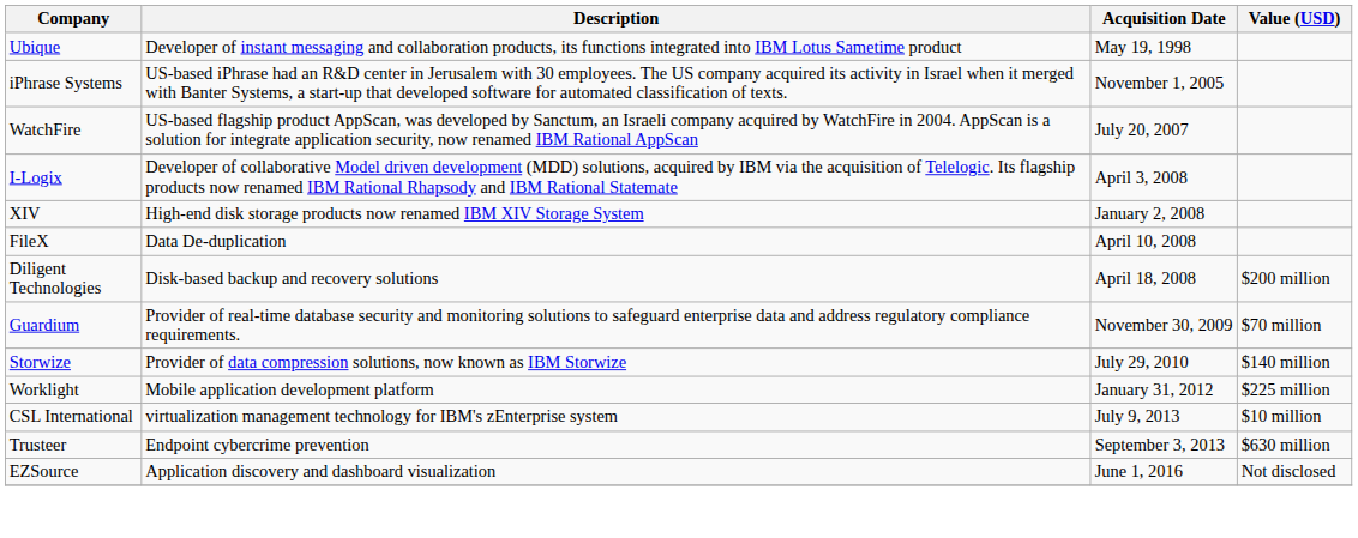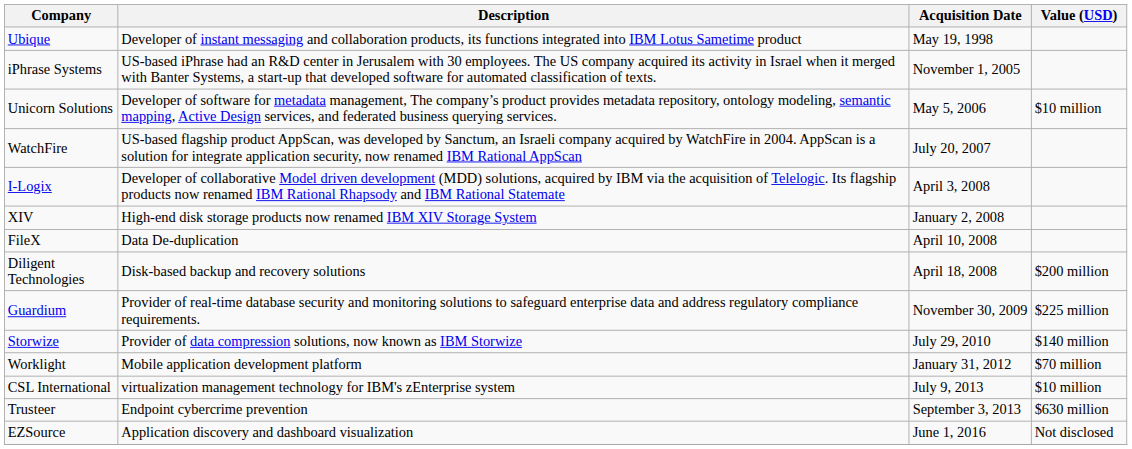 <table class="wikitable">
 <tr>
 <th width="120">Company</th>
 <th width="900">Description</th>
 <th width="130">Acquisition Date</th>
 <th class="unsortable" width="100">Value (<a href='#'>USD</a>)</th>
 </tr>
 <tr>
 <td><a href='#'>Ubique</a></td>
 <td>Developer of <a href='#'>instant messaging</a> and collaboration products, its functions integrated into <a href='#'>IBM Lotus Sametime</a> product</td>
 <td>May 19, 1998</td>
 <td></td>
 </tr>
 <tr>
 <td>iPhrase Systems</td>
 <td>US-based iPhrase had an R&D center in Jerusalem with 30 employees. The US company acquired its activity in Israel when it merged with Banter Systems, a start-up that developed software for automated classification of texts.</td>
 <td>November 1, 2005</td>
 <td></td>
+</tr>
+<tr>
+<td>Unicorn Solutions</td>
+<td>Developer of software for <a href='#'>metadata</a> management, The company’s product provides metadata repository, ontology modeling, <a href='#'>semantic mapping</a>, <a href='#'>Active Design</a> services, and federated business querying services.</td>
+<td>May 5, 2006</td>
+<td>$10 million</td>
 </tr>
 <tr>
 <td>WatchFire</td>
 <td>US-based flagship product AppScan, was developed by Sanctum, an Israeli company acquired by WatchFire in 2004. AppScan is a solution for integrate application security, now renamed <a href='#'>IBM Rational AppScan</a></td>
 <td>July 20, 2007</td>
 <td></td>
 </tr>
 <tr>
 <td><a href='#'>I-Logix</a></td>
 <td>Developer of collaborative <a href='#'>Model driven development</a> (MDD) solutions, acquired by IBM via the acquisition of <a href='#'>Telelogic</a>. Its flagship  products now renamed <a href='#'>IBM Rational Rhapsody</a> and <a href='#'>IBM Rational Statemate</a></td>
 <td>April 3, 2008</td>
 <td></td>
 </tr>
 <tr>
 <td>XIV</td>
 <td>High-end disk storage products now renamed <a href='#'>IBM XIV Storage System</a></td>
 <td>January 2, 2008</td>
 <td></td>
 </tr>
 <tr>
 <td>FileX</td>
 <td>Data De-duplication</td>
 <td>April 10, 2008</td>
 <td></td>
 </tr>
 <tr>
 <td>Diligent Technologies</td>
 <td>Disk-based backup and recovery solutions</td>
 <td>April 18, 2008</td>
 <td>$200 million</td>
 </tr>
 <tr>
 <td><a href='#'>Guardium</a></td>
 <td>Provider of real-time database security and monitoring solutions to safeguard enterprise data and address regulatory compliance requirements.</td>
 <td>November 30, 2009</td>
-<td>$70 million</td>
+<td>$225 million</td>
 </tr>
 <tr>
 <td><a href='#'>Storwize</a></td>
 <td>Provider of <a href='#'>data compression</a> solutions, now known as <a href='#'>IBM Storwize</a></td>
 <td>July 29, 2010</td>
 <td>$140 million</td>
 </tr>
 <tr>
 <td>Worklight</td>
 <td>Mobile application development platform</td>
 <td>January 31, 2012</td>
-<td>$225 million</td>
+<td>$70 million</td>
 </tr>
 <tr>
 <td>CSL International</td>
 <td>virtualization management technology for IBM's zEnterprise system</td>
 <td>July 9, 2013</td>
 <td>$10 million</td>
 </tr>
 <tr>
 <td>Trusteer</td>
 <td>Endpoint cybercrime prevention</td>
 <td>September 3, 2013</td>
 <td>$630 million</td>
 </tr>
 <tr>
 <td>EZSource</td>
 <td>Application discovery and dashboard visualization</td>
 <td>June 1, 2016</td>
 <td>Not disclosed</td>
 </tr>
 <tr>
 </tr>
 </table>
